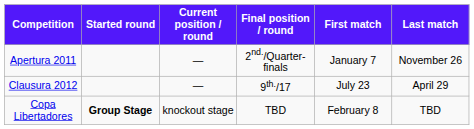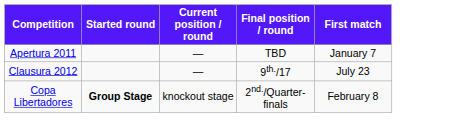 <table class="wikitable">
 <tr>
 <th width=110px style="background: #5218FA;color:white">Competition</th>
 <th width=110px style="background: #5218FA;color:white">Started round</th>
 <th width=110px style="background: #5218FA;color:white">Current position / round</th>
 <th width=110px style="background: #5218FA;color:white">Final position / round</th>
 <th width=110px style="background: #5218FA;color:white">First match</th>
-<th width=110px style="background: #5218FA;color:white">Last match</th>
 </tr>
 <tr align=center>
 <td><a href='#'>Apertura 2011</a></td>
 <td></td>
 <td>—</td>
-<td>2<sup>nd.</sup>/Quarter-finals</td>
+<td>TBD</td>
 <td>January 7</td>
-<td>November 26</td>
 </tr>
 <tr align=center>
 <td><a href='#'>Clausura 2012</a></td>
 <td></td>
 <td>—</td>
 <td>9<sup>th.</sup>/17</td>
 <td>July 23</td>
-<td>April 29</td>
 </tr>
 <tr align=center>
 <td><a href='#'>Copa Libertadores</a></td>
 <td><strong>Group Stage</strong></td>
 <td>knockout stage</td>
-<td>TBD</td>
+<td>2<sup>nd.</sup>/Quarter-finals</td>
 <td>February 8</td>
-<td>TBD</td>
 </tr>
 </table>
